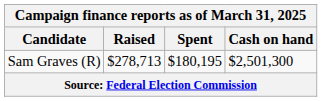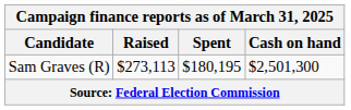 <table class="wikitable sortable">
 <tr>
 <th colspan="4">Campaign finance reports as of March 31, 2025</th>
 </tr>
 <tr style="text-align:center;">
 <th>Candidate</th>
 <th>Raised</th>
 <th>Spent</th>
 <th>Cash on hand</th>
 </tr>
 <tr>
 <td>Sam Graves (R)</td>
-<td>$278,713</td>
+<td>$273,113</td>
 <td>$180,195</td>
 <td>$2,501,300</td>
 </tr>
 <tr>
 <th colspan="4"><small>Source: <a href='#'>Federal Election Commission</a></small></th>
 </tr>
 </table>
